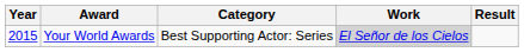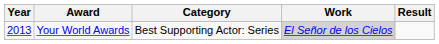 <table class="wikitable">
 <tr>
 <th>Year</th>
 <th>Award</th>
 <th>Category</th>
 <th>Work</th>
 <th>Result</th>
 </tr>
 <tr>
-<td><a href='#'>2015</a></td>
+<td><a href='#'>2013</a></td>
 <td><a href='#'>Your World Awards</a></td>
 <td>Best Supporting Actor: Series</td>
 <td style="background: lightgrey;"><em><a href='#'>El Señor de los Cielos</a></em></td>
 <td></td>
 </tr>
 </table>
